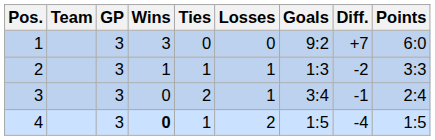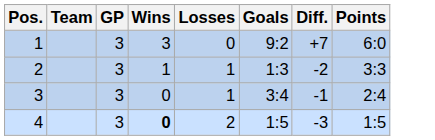 <table class="wikitable">
 <tr>
 <th>Pos.</th>
 <th>Team</th>
 <th>GP</th>
 <th>Wins</th>
-<th>Ties</th>
 <th>Losses</th>
 <th>Goals</th>
 <th>Diff.</th>
 <th>Points</th>
 </tr>
 <tr bgcolor="#BCD2EE" align="right">
 <td>1</td>
 <td align="left"></td>
 <td>3</td>
 <td>3</td>
 <td>0</td>
-<td>0</td>
 <td>9:2</td>
 <td>+7</td>
 <td>6:0</td>
 </tr>
 <tr bgcolor="#BCD2EE" align="right">
 <td>2</td>
 <td align="left"></td>
 <td>3</td>
-<td>1</td>
 <td>1</td>
 <td>1</td>
 <td>1:3</td>
 <td>-2</td>
 <td>3:3</td>
 </tr>
 <tr bgcolor="#BCD2EE" align="right">
 <td>3</td>
 <td align="left"></td>
 <td>3</td>
 <td>0</td>
-<td>2</td>
 <td>1</td>
 <td>3:4</td>
 <td>-1</td>
 <td>2:4</td>
 </tr>
 <tr bgcolor="#CAE1FF" align="right">
 <td>4</td>
 <td align="left"></td>
 <td>3</td>
 <td><strong>0</strong></td>
-<td>1</td>
 <td>2</td>
 <td>1:5</td>
-<td>-4</td>
+<td>-3</td>
 <td>1:5</td>
 </tr>
 </table>
